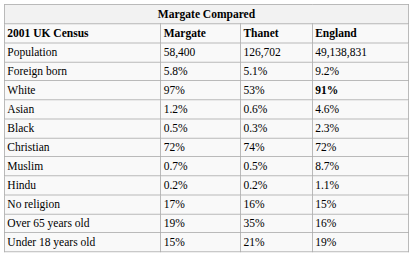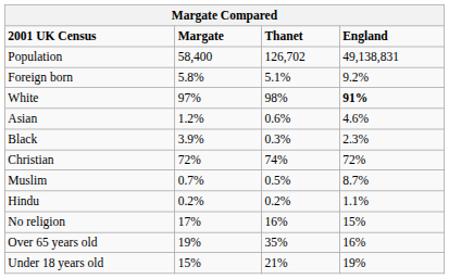 <table class="wikitable" id="toc" style="float: right; margin-left: 2em; width: 40%; font-size: 90%;" cellspacing="3">
 <tr>
 <th colspan="4"><strong>Margate Compared</strong></th>
 </tr>
 <tr>
 <td><strong>2001 UK Census</strong></td>
 <td><strong>Margate</strong></td>
 <td><strong>Thanet</strong></td>
 <td><strong>England</strong></td>
 </tr>
 <tr>
 <td>Population</td>
 <td>58,400</td>
 <td>126,702</td>
 <td>49,138,831</td>
 </tr>
 <tr>
 <td>Foreign born</td>
 <td>5.8%</td>
 <td>5.1%</td>
 <td>9.2%</td>
 </tr>
 <tr>
 <td>White</td>
 <td>97%</td>
-<td>53%</td>
+<td>98%</td>
 <td><strong>91%</strong></td>
 </tr>
 <tr>
 <td>Asian</td>
 <td>1.2%</td>
 <td>0.6%</td>
 <td>4.6%</td>
 </tr>
 <tr>
 <td>Black</td>
-<td>0.5%</td>
+<td>3.9%</td>
 <td>0.3%</td>
 <td>2.3%</td>
 </tr>
 <tr>
 <td>Christian</td>
 <td>72%</td>
 <td>74%</td>
 <td>72%</td>
 </tr>
 <tr>
 <td>Muslim</td>
 <td>0.7%</td>
 <td>0.5%</td>
 <td>8.7%</td>
 </tr>
 <tr>
 <td>Hindu</td>
 <td>0.2%</td>
 <td>0.2%</td>
 <td>1.1%</td>
 </tr>
 <tr>
 <td>No religion</td>
 <td>17%</td>
 <td>16%</td>
 <td>15%</td>
 </tr>
 <tr>
 <td>Over 65 years old</td>
 <td>19%</td>
 <td>35%</td>
 <td>16%</td>
 </tr>
 <tr>
 <td>Under 18 years old</td>
 <td>15%</td>
 <td>21%</td>
 <td>19%</td>
 </tr>
 </table>
